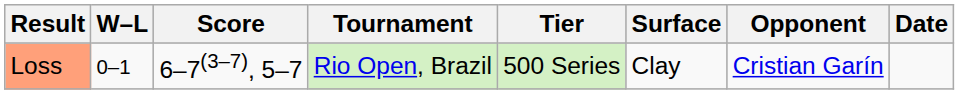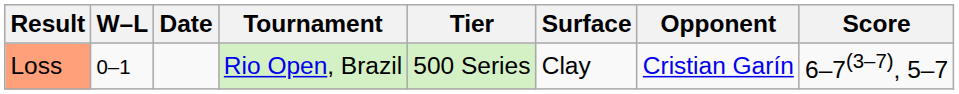 <table class="sortable wikitable">
 <tr>
 <th>Result</th>
 <th class="unsortable">W–L</th>
-<th class="unsortable">Score</th>
+<th>Date</th>
 <th>Tournament</th>
 <th>Tier</th>
 <th>Surface</th>
 <th>Opponent</th>
-<th>Date</th>
+<th class="unsortable">Score</th>
 </tr>
 <tr>
 <td bgcolor=FFA07A>Loss</td>
 <td><small>0–1</small></td>
-<td>6–7<sup>(3–7)</sup>, 5–7</td>
+<td><a href='#'></a></td>
 <td style="background:#d4f1c5;"><a href='#'>Rio Open</a>, Brazil</td>
 <td style="background:#d4f1c5;">500 Series</td>
 <td>Clay</td>
 <td> <a href='#'>Cristian Garín</a></td>
-<td><a href='#'></a></td>
+<td>6–7<sup>(3–7)</sup>, 5–7</td>
 </tr>
 </table>
